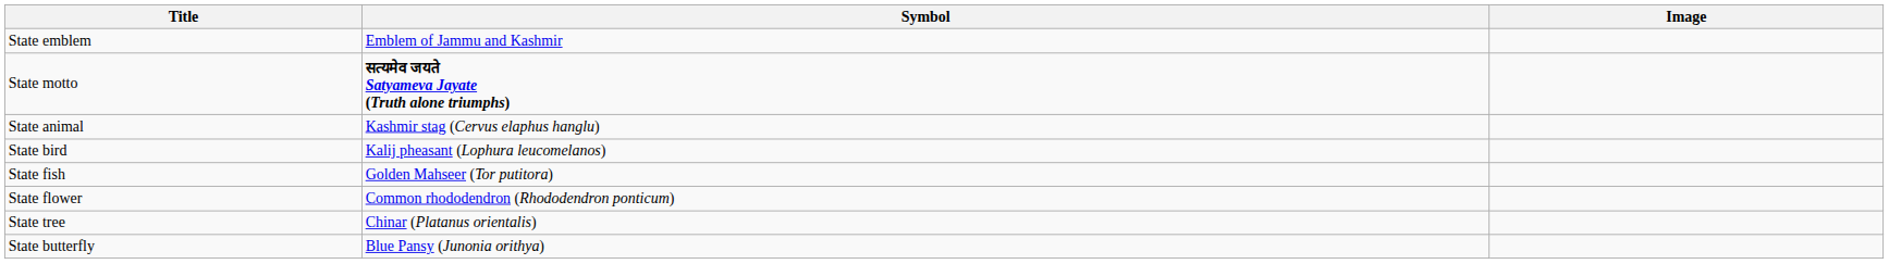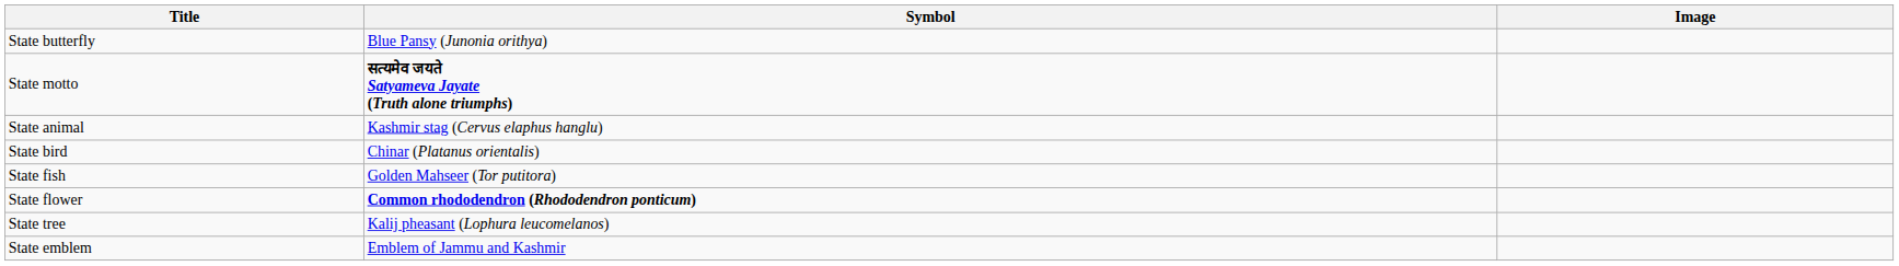 <table class="wikitable" style="width: 100%;">
 <tr>
 <th width=90>Title</th>
 <th style="width:300px;">Symbol</th>
 <th width=100>Image</th>
 </tr>
 <tr>
-<td>State emblem</td>
-<td><a href='#'>Emblem of Jammu and Kashmir</a></td>
+<td>State butterfly</td>
+<td><a href='#'>Blue Pansy</a> (<em>Junonia orithya</em>)</td>
 <td align=center></td>
 </tr>
 <tr>
 <td>State motto</td>
 <td><strong>सत्यमेव जयते<br> <em><a href='#'>Satyameva Jayate</a></em><br> (<em>Truth alone triumphs</em>)</strong></td>
 <td></td>
 </tr>
 <tr>
 <td>State animal</td>
 <td><a href='#'>Kashmir stag</a> (<em>Cervus elaphus hanglu</em>)</td>
 <td align=center></td>
 </tr>
 <tr>
 <td>State bird</td>
-<td><a href='#'>Kalij pheasant</a> (<em>Lophura leucomelanos</em>)</td>
+<td><a href='#'>Chinar</a> (<em>Platanus orientalis</em>)</td>
 <td></td>
 </tr>
 <tr>
 <td>State fish</td>
 <td><a href='#'>Golden Mahseer</a> (<em>Tor putitora</em>)</td>
 <td></td>
 </tr>
 <tr>
 <td>State flower</td>
-<td><a href='#'>Common rhododendron</a> (<em>Rhododendron ponticum</em>)</td>
+<td><strong><a href='#'>Common rhododendron</a> (<em>Rhododendron ponticum</em>)</strong></td>
 <td align=center></td>
 </tr>
 <tr>
 <td>State tree</td>
-<td><a href='#'>Chinar</a> (<em>Platanus orientalis</em>)</td>
+<td><a href='#'>Kalij pheasant</a> (<em>Lophura leucomelanos</em>)</td>
 <td align=center></td>
 </tr>
 <tr>
-<td>State butterfly</td>
-<td><a href='#'>Blue Pansy</a> (<em>Junonia orithya</em>)</td>
+<td>State emblem</td>
+<td><a href='#'>Emblem of Jammu and Kashmir</a></td>
 <td align=center></td>
 </tr>
 </table>
